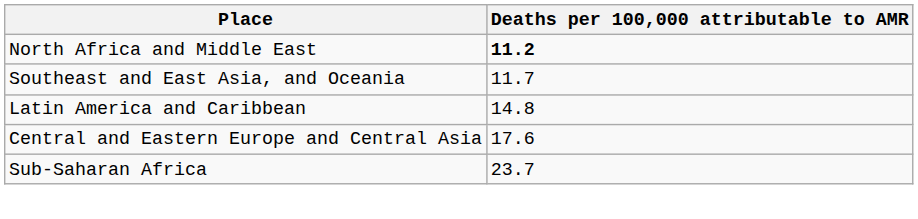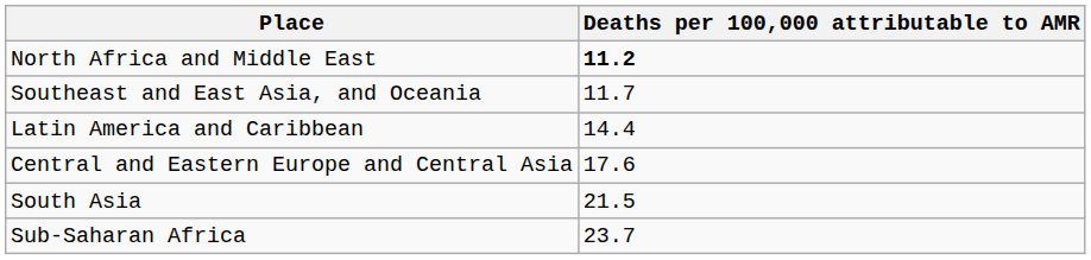 <table class="wikitable">
 <tr>
 <th>Place</th>
 <th>Deaths per 100,000 attributable to AMR</th>
 </tr>
 <tr>
 <td>North Africa and Middle East</td>
 <td><strong>11.2</strong></td>
 </tr>
 <tr>
 <td>Southeast and East Asia, and Oceania</td>
 <td>11.7</td>
 </tr>
 <tr>
 <td>Latin America and Caribbean</td>
-<td>14.8</td>
+<td>14.4</td>
 </tr>
 <tr>
 <td>Central and Eastern Europe and Central Asia</td>
 <td>17.6</td>
 </tr>
 <tr>
+<td>South Asia</td>
+<td>21.5</td>
+</tr>
+<tr>
 <td>Sub-Saharan Africa</td>
 <td>23.7</td>
 </tr>
 </table>
